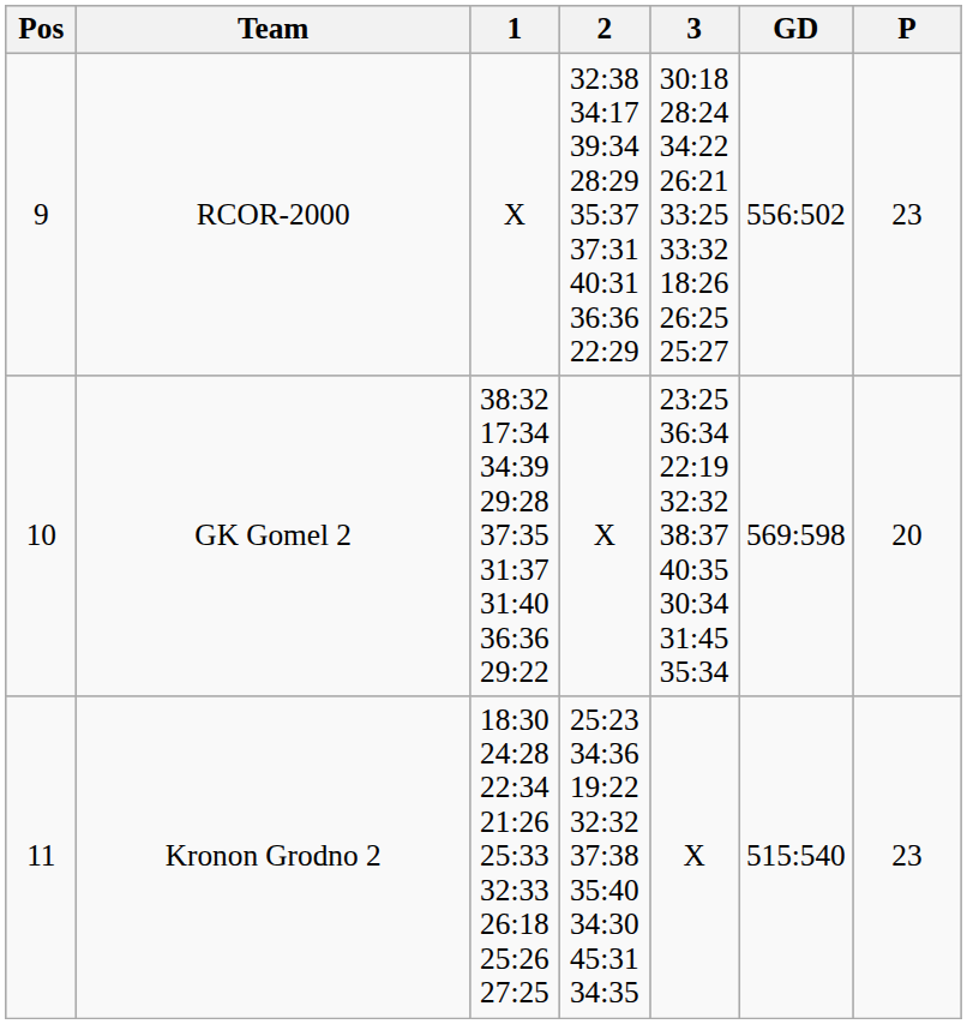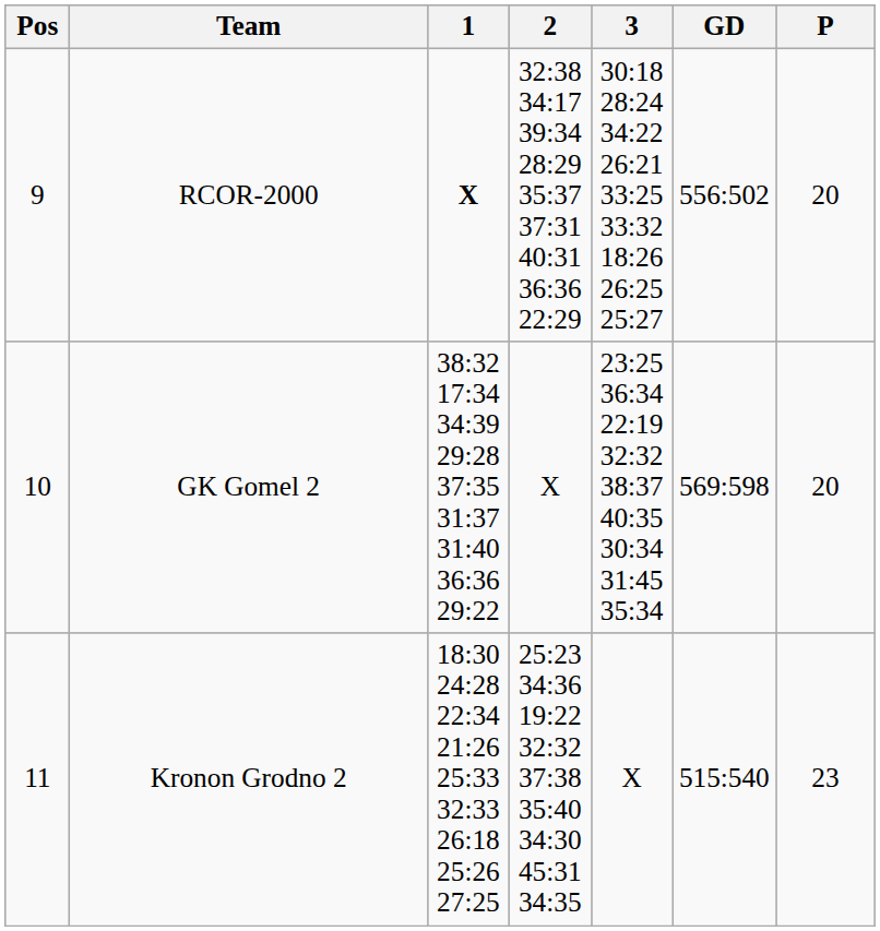 <table class="wikitable" style="text-align: center;">
 <tr>
 <th width="30"><strong>Pos</strong></th>
 <th width="200"><strong>Team</strong></th>
 <th width="40"><strong>1</strong></th>
 <th width="40"><strong>2</strong></th>
 <th width="40"><strong>3</strong></th>
 <th width="50"><strong>GD</strong></th>
 <th width="50"><strong>P</strong></th>
 </tr>
 <tr>
 <td>9</td>
 <td>RCOR-2000</td>
-<td>X</td>
+<td><strong>X</strong></td>
 <td>32:38<br>34:17<br>39:34<br>28:29<br>35:37<br>37:31<br>40:31<br>36:36<br>22:29</td>
 <td>30:18<br>28:24<br>34:22<br>26:21<br>33:25<br>33:32<br>18:26<br>26:25<br>25:27</td>
 <td>556:502</td>
-<td>23</td>
+<td>20</td>
 </tr>
 <tr>
 <td>10</td>
 <td>GK Gomel 2</td>
 <td>38:32<br>17:34<br>34:39<br>29:28<br>37:35<br>31:37<br>31:40<br>36:36<br>29:22</td>
 <td>X</td>
 <td>23:25<br>36:34<br>22:19<br>32:32<br>38:37<br>40:35<br>30:34<br>31:45<br>35:34</td>
 <td>569:598</td>
 <td>20</td>
 </tr>
 <tr>
 <td>11</td>
 <td>Kronon Grodno 2</td>
 <td>18:30<br>24:28<br>22:34<br>21:26<br>25:33<br>32:33<br>26:18<br>25:26<br>27:25</td>
 <td>25:23<br>34:36<br>19:22<br>32:32<br>37:38<br>35:40<br>34:30<br>45:31<br>34:35</td>
 <td>X</td>
 <td>515:540</td>
 <td>23</td>
 </tr>
 </table>
